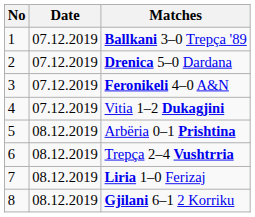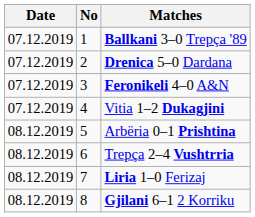 <table class="wikitable">
 <tr>
+<th>Date</th>
 <th>No</th>
-<th>Date</th>
 <th>Matches</th>
 </tr>
 <tr>
+<td>07.12.2019</td>
 <td>1</td>
-<td>07.12.2019</td>
 <td><strong><a href='#'>Ballkani</a></strong> 3–0 <a href='#'>Trepça '89</a></td>
 </tr>
 <tr>
+<td>07.12.2019</td>
 <td>2</td>
-<td>07.12.2019</td>
 <td><strong><a href='#'>Drenica</a></strong> 5–0 <a href='#'>Dardana</a></td>
 </tr>
 <tr>
+<td>07.12.2019</td>
 <td>3</td>
-<td>07.12.2019</td>
 <td><strong><a href='#'>Feronikeli</a></strong> 4–0 <a href='#'>A&N</a></td>
 </tr>
 <tr>
+<td>07.12.2019</td>
 <td>4</td>
-<td>07.12.2019</td>
 <td><a href='#'>Vitia</a> 1–2 <strong><a href='#'>Dukagjini</a></strong></td>
 </tr>
 <tr>
+<td>08.12.2019</td>
 <td>5</td>
-<td>08.12.2019</td>
 <td><a href='#'>Arbëria</a> 0–1 <strong><a href='#'>Prishtina</a></strong></td>
 </tr>
 <tr>
+<td>08.12.2019</td>
 <td>6</td>
-<td>08.12.2019</td>
 <td><a href='#'>Trepça</a> 2–4 <strong><a href='#'>Vushtrria</a></strong></td>
 </tr>
 <tr>
+<td>08.12.2019</td>
 <td>7</td>
-<td>08.12.2019</td>
 <td><strong><a href='#'>Liria</a></strong> 1–0 <a href='#'>Ferizaj</a></td>
 </tr>
 <tr>
+<td>08.12.2019</td>
 <td>8</td>
-<td>08.12.2019</td>
 <td><strong><a href='#'>Gjilani</a></strong> 6–1 <a href='#'>2 Korriku</a></td>
 </tr>
 </table>
